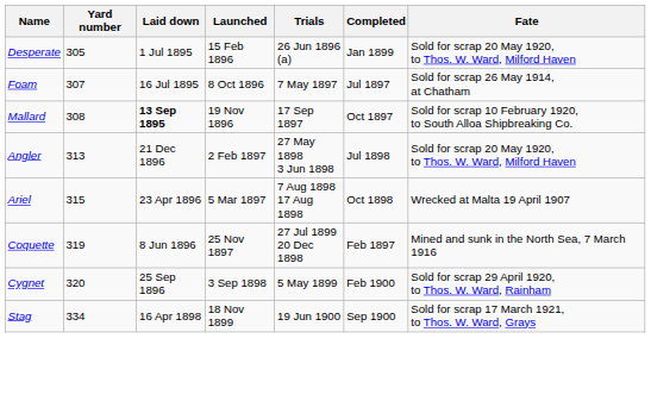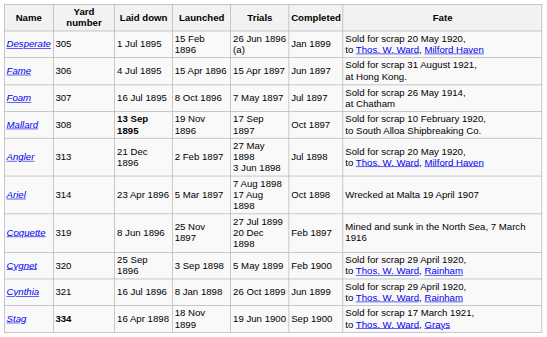 <table class="wikitable" style="font-size:97%;">
 <tr>
 <th>Name</th>
 <th>Yard number</th>
 <th>Laid down</th>
 <th>Launched</th>
 <th>Trials </th>
 <th>Completed</th>
 <th>Fate</th>
 </tr>
 <tr>
 <td><a href='#'><em>Desperate</em></a></td>
 <td>305</td>
 <td>1 Jul 1895</td>
 <td>15 Feb 1896</td>
 <td>26 Jun 1896<br>(a)</td>
 <td>Jan 1899</td>
 <td>Sold for scrap 20 May 1920, <br>to <a href='#'>Thos. W. Ward</a>, <a href='#'>Milford Haven</a></td>
+</tr>
+<tr>
+<td><a href='#'><em>Fame</em></a></td>
+<td>306</td>
+<td>4 Jul 1895</td>
+<td>15 Apr 1896</td>
+<td>15 Apr 1897</td>
+<td>Jun 1897</td>
+<td>Sold for scrap 31 August 1921, <br>at Hong Kong.</td>
 </tr>
 <tr>
 <td><a href='#'><em>Foam</em></a></td>
 <td>307</td>
 <td>16 Jul 1895</td>
 <td>8 Oct 1896</td>
 <td>7 May 1897</td>
 <td>Jul 1897</td>
 <td>Sold for scrap 26 May 1914, <br>at Chatham</td>
 </tr>
 <tr>
 <td><a href='#'><em>Mallard</em></a></td>
 <td>308</td>
 <td><strong>13 Sep 1895</strong></td>
 <td>19 Nov 1896</td>
 <td>17 Sep 1897</td>
 <td>Oct 1897</td>
 <td>Sold for scrap 10 February 1920, <br>to South Alloa Shipbreaking Co.</td>
 </tr>
 <tr>
 <td><a href='#'><em>Angler</em></a></td>
 <td>313</td>
 <td>21 Dec 1896</td>
 <td>2 Feb 1897</td>
 <td>27 May 1898<br>3 Jun 1898</td>
 <td>Jul 1898</td>
 <td>Sold for scrap 20 May 1920, <br>to <a href='#'>Thos. W. Ward</a>, <a href='#'>Milford Haven</a></td>
 </tr>
 <tr>
 <td><a href='#'><em>Ariel</em></a></td>
-<td>315</td>
+<td>314</td>
 <td>23 Apr 1896</td>
 <td>5 Mar 1897</td>
 <td>7 Aug 1898<br>17 Aug 1898</td>
 <td>Oct 1898</td>
 <td>Wrecked at Malta 19 April 1907</td>
 </tr>
 <tr>
 <td><a href='#'><em>Coquette</em></a></td>
 <td>319</td>
 <td>8 Jun 1896</td>
 <td>25 Nov 1897</td>
 <td>27 Jul 1899<br>20 Dec 1898</td>
 <td>Feb 1897</td>
 <td>Mined and sunk in the North Sea, 7 March 1916</td>
 </tr>
 <tr>
 <td><a href='#'><em>Cygnet</em></a></td>
 <td>320</td>
 <td>25 Sep 1896</td>
 <td>3 Sep 1898</td>
 <td>5 May 1899</td>
 <td>Feb 1900</td>
 <td>Sold for scrap 29 April 1920, <br>to <a href='#'>Thos. W. Ward</a>, <a href='#'>Rainham</a></td>
 </tr>
 <tr>
+<td><a href='#'><em>Cynthia</em></a></td>
+<td>321</td>
+<td>16 Jul 1896</td>
+<td>8 Jan 1898</td>
+<td>26 Oct 1899</td>
+<td>Jun 1899</td>
+<td>Sold for scrap 29 April 1920, <br>to <a href='#'>Thos. W. Ward</a>, <a href='#'>Rainham</a></td>
+</tr>
+<tr>
 <td><a href='#'><em>Stag</em></a></td>
-<td>334</td>
+<td><strong>334</strong></td>
 <td>16 Apr 1898</td>
 <td>18 Nov 1899</td>
 <td>19 Jun 1900</td>
 <td>Sep 1900</td>
 <td>Sold for scrap 17 March 1921, <br>to <a href='#'>Thos. W. Ward</a>, <a href='#'>Grays</a></td>
 </tr>
 </table>
